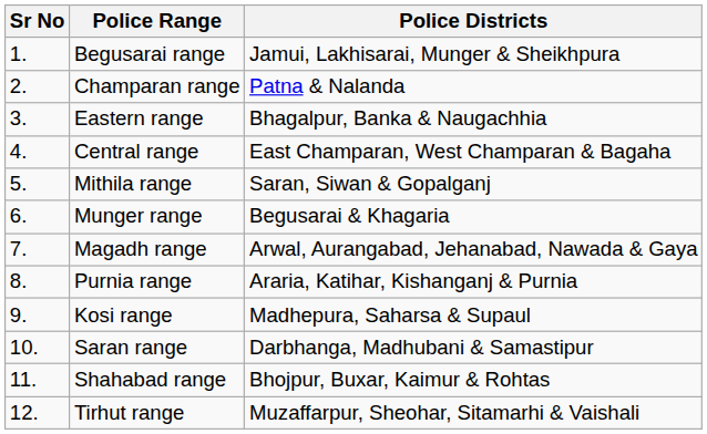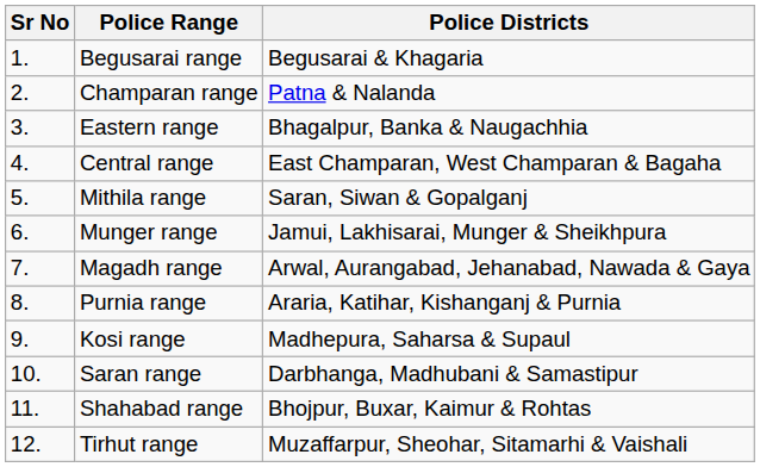 <table class="wikitable">
 <tr>
 <th>Sr No</th>
 <th>Police Range</th>
 <th>Police Districts</th>
 </tr>
 <tr>
 <td>1.</td>
 <td>Begusarai range</td>
-<td>Jamui, Lakhisarai, Munger & Sheikhpura</td>
+<td>Begusarai & Khagaria</td>
 </tr>
 <tr>
 <td>2.</td>
 <td>Champaran range</td>
 <td><a href='#'>Patna</a> & Nalanda</td>
 </tr>
 <tr>
 <td>3.</td>
 <td>Eastern range</td>
 <td>Bhagalpur, Banka & Naugachhia</td>
 </tr>
 <tr>
 <td>4.</td>
 <td>Central range</td>
 <td>East Champaran, West Champaran & Bagaha</td>
 </tr>
 <tr>
 <td>5.</td>
 <td>Mithila range</td>
 <td>Saran, Siwan & Gopalganj</td>
 </tr>
 <tr>
 <td>6.</td>
 <td>Munger range</td>
-<td>Begusarai & Khagaria</td>
+<td>Jamui, Lakhisarai, Munger & Sheikhpura</td>
 </tr>
 <tr>
 <td>7.</td>
 <td>Magadh range</td>
 <td>Arwal, Aurangabad, Jehanabad, Nawada & Gaya</td>
 </tr>
 <tr>
 <td>8.</td>
 <td>Purnia range</td>
 <td>Araria, Katihar, Kishanganj & Purnia</td>
 </tr>
 <tr>
 <td>9.</td>
 <td>Kosi range</td>
 <td>Madhepura, Saharsa & Supaul</td>
 </tr>
 <tr>
 <td>10.</td>
 <td>Saran range</td>
 <td>Darbhanga, Madhubani & Samastipur</td>
 </tr>
 <tr>
 <td>11.</td>
 <td>Shahabad range</td>
 <td>Bhojpur, Buxar, Kaimur & Rohtas</td>
 </tr>
 <tr>
 <td>12.</td>
 <td>Tirhut range</td>
 <td>Muzaffarpur, Sheohar, Sitamarhi & Vaishali</td>
 </tr>
 </table>
